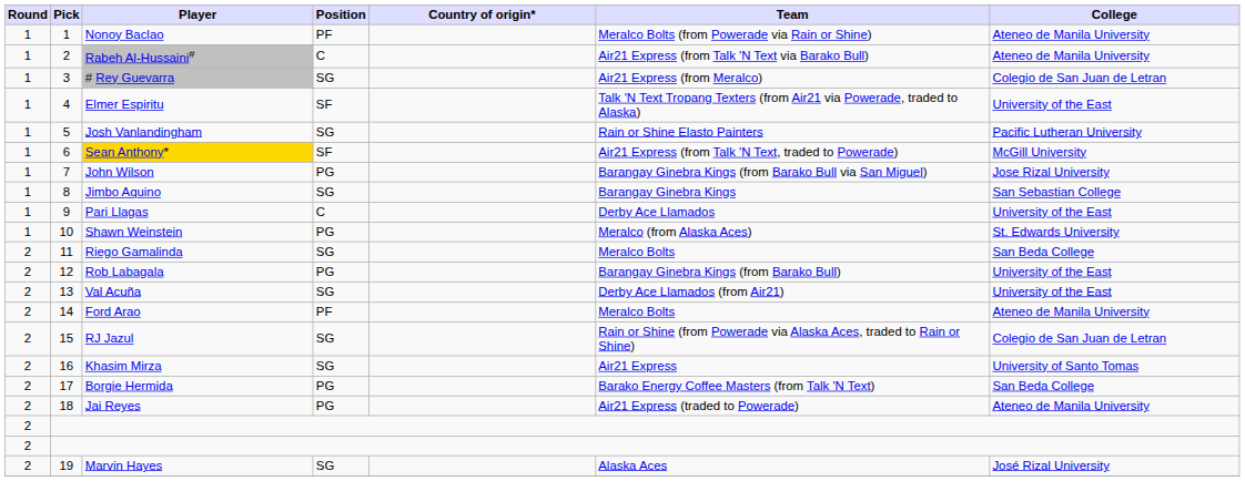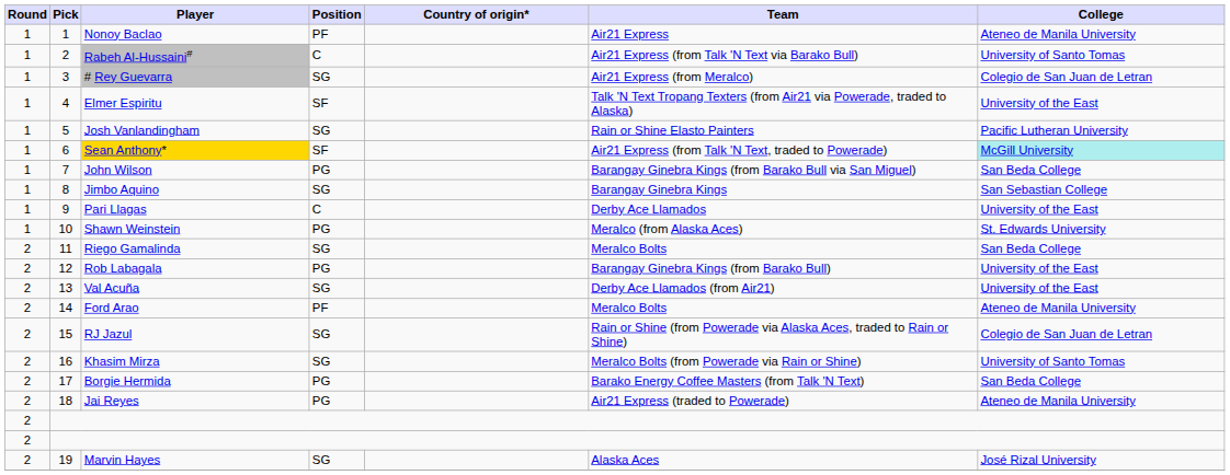 <table class="wikitable sortable sortable">
 <tr>
 <th style="background:#DDDDFF;" width="1%">Round</th>
 <th style="background:#DDDDFF;" width="1%">Pick</th>
 <th style="background:#DDDDFF;" width="20%">Player</th>
 <th style="background:#DDDDFF;" width="1%">Position</th>
 <th style="background:#DDDDFF;" width="20%">Country of origin*</th>
 <th style="background:#DDDDFF;" width="35%">Team</th>
 <th style="background:#DDDDFF;" width="25%">College</th>
 </tr>
 <tr>
 <td align=center>1</td>
 <td align=center>1</td>
 <td><a href='#'>Nonoy Baclao</a></td>
 <td>PF</td>
 <td></td>
-<td><a href='#'>Meralco Bolts</a> (from <a href='#'>Powerade</a> via <a href='#'>Rain or Shine</a>)</td>
+<td><a href='#'>Air21 Express</a></td>
 <td><a href='#'>Ateneo de Manila University</a></td>
 </tr>
 <tr>
 <td align=center>1</td>
 <td align=center>2</td>
 <td bgcolor=silver><a href='#'>Rabeh Al-Hussaini</a><sup>#</sup></td>
 <td>C</td>
 <td></td>
 <td><a href='#'>Air21 Express</a>  (from <a href='#'>Talk 'N Text</a> via <a href='#'>Barako Bull</a>)</td>
-<td><a href='#'>Ateneo de Manila University</a></td>
+<td><a href='#'>University of Santo Tomas</a></td>
 </tr>
 <tr>
 <td align=center>1</td>
 <td align=center>3</td>
 <td bgcolor=silver># <a href='#'>Rey Guevarra</a></td>
 <td>SG</td>
 <td></td>
 <td><a href='#'>Air21 Express</a>  (from <a href='#'>Meralco</a>)</td>
 <td><a href='#'>Colegio de San Juan de Letran</a></td>
 </tr>
 <tr>
 <td align=center>1</td>
 <td align=center>4</td>
 <td><a href='#'>Elmer Espiritu</a></td>
 <td>SF</td>
 <td></td>
 <td><a href='#'>Talk 'N Text Tropang Texters</a>  (from  <a href='#'>Air21</a> via <a href='#'>Powerade</a>, traded to <a href='#'>Alaska</a>)</td>
 <td><a href='#'>University of the East</a></td>
 </tr>
 <tr>
 <td align=center>1</td>
 <td align=center>5</td>
 <td><a href='#'>Josh Vanlandingham</a></td>
 <td>SG</td>
 <td></td>
 <td><a href='#'>Rain or Shine Elasto Painters</a></td>
 <td><a href='#'>Pacific Lutheran University</a></td>
 </tr>
 <tr>
 <td align=center>1</td>
 <td align=center>6</td>
 <td bgcolor=gold><a href='#'>Sean Anthony</a>*</td>
 <td>SF</td>
 <td></td>
 <td><a href='#'>Air21 Express</a> (from <a href='#'>Talk 'N Text</a>, traded to <a href='#'>Powerade</a>)</td>
-<td><a href='#'>McGill University</a></td>
+<td style="background: paleturquoise;"><a href='#'>McGill University</a></td>
 </tr>
 <tr>
 <td align=center>1</td>
 <td align=center>7</td>
 <td><a href='#'>John Wilson</a></td>
 <td>PG</td>
 <td></td>
 <td><a href='#'>Barangay Ginebra Kings</a> (from <a href='#'>Barako Bull</a> via <a href='#'>San Miguel</a>)</td>
-<td><a href='#'>Jose Rizal University</a></td>
+<td><a href='#'>San Beda College</a></td>
 </tr>
 <tr>
 <td align=center>1</td>
 <td align=center>8</td>
 <td><a href='#'>Jimbo Aquino</a></td>
 <td>SG</td>
 <td></td>
 <td><a href='#'>Barangay Ginebra Kings</a></td>
 <td><a href='#'>San Sebastian College</a></td>
 </tr>
 <tr>
 <td align=center>1</td>
 <td align=center>9</td>
 <td><a href='#'>Pari Llagas</a></td>
 <td>C</td>
 <td></td>
 <td><a href='#'>Derby Ace Llamados</a></td>
 <td><a href='#'>University of the East</a></td>
 </tr>
 <tr>
 <td align=center>1</td>
 <td align=center>10</td>
 <td><a href='#'>Shawn Weinstein</a></td>
 <td>PG</td>
 <td></td>
 <td><a href='#'>Meralco</a> (from <a href='#'>Alaska Aces</a>) </td>
 <td><a href='#'>St. Edwards University</a></td>
 </tr>
 <tr>
 <td align=center>2</td>
 <td align=center>11</td>
 <td><a href='#'>Riego Gamalinda</a></td>
 <td>SG</td>
 <td></td>
 <td><a href='#'>Meralco Bolts</a> </td>
 <td><a href='#'>San Beda College</a></td>
 </tr>
 <tr>
 <td align=center>2</td>
 <td align=center>12</td>
 <td><a href='#'>Rob Labagala</a></td>
 <td>PG</td>
 <td></td>
 <td><a href='#'>Barangay Ginebra Kings</a> (from <a href='#'>Barako Bull</a>)</td>
 <td><a href='#'>University of the East</a></td>
 </tr>
 <tr>
 <td align=center>2</td>
 <td align=center>13</td>
 <td><a href='#'>Val Acuña</a></td>
 <td>SG</td>
 <td></td>
 <td><a href='#'>Derby Ace Llamados</a> (from <a href='#'>Air21</a>)</td>
 <td><a href='#'>University of the East</a></td>
 </tr>
 <tr>
 <td align=center>2</td>
 <td align=center>14</td>
 <td><a href='#'>Ford Arao</a></td>
 <td>PF</td>
 <td></td>
 <td><a href='#'>Meralco Bolts</a></td>
 <td><a href='#'>Ateneo de Manila University</a></td>
 </tr>
 <tr>
 <td align=center>2</td>
 <td align=center>15</td>
 <td><a href='#'>RJ Jazul</a></td>
 <td>SG</td>
 <td></td>
 <td><a href='#'>Rain or Shine</a> (from <a href='#'>Powerade</a> via <a href='#'>Alaska Aces</a>, traded to <a href='#'>Rain or Shine</a>)</td>
 <td><a href='#'>Colegio de San Juan de Letran</a></td>
 </tr>
 <tr>
 <td align=center>2</td>
 <td align=center>16</td>
 <td><a href='#'>Khasim Mirza</a></td>
 <td>SG</td>
 <td></td>
-<td><a href='#'>Air21 Express</a></td>
+<td><a href='#'>Meralco Bolts</a> (from <a href='#'>Powerade</a> via <a href='#'>Rain or Shine</a>)</td>
 <td><a href='#'>University of Santo Tomas</a></td>
 </tr>
 <tr>
 <td align=center>2</td>
 <td align=center>17</td>
 <td><a href='#'>Borgie Hermida</a></td>
 <td>PG</td>
 <td></td>
 <td><a href='#'>Barako Energy Coffee Masters</a> (from <a href='#'>Talk 'N Text</a>)</td>
 <td><a href='#'>San Beda College</a></td>
 </tr>
 <tr>
 <td align=center>2</td>
 <td align=center>18</td>
 <td><a href='#'>Jai Reyes</a></td>
 <td>PG</td>
 <td></td>
 <td><a href='#'>Air21 Express</a> (traded to <a href='#'>Powerade</a>)</td>
 <td><a href='#'>Ateneo de Manila University</a></td>
 </tr>
 <tr>
 <td align=center>2</td>
 <td colspan=6></td>
 </tr>
 <tr>
 <td align=center>2</td>
 <td colspan=6></td>
 </tr>
 <tr>
 <td align=center>2</td>
 <td align=center>19</td>
 <td><a href='#'>Marvin Hayes</a></td>
 <td>SG</td>
 <td></td>
 <td><a href='#'>Alaska Aces</a></td>
 <td><a href='#'>José Rizal University</a></td>
 </tr>
 <tr>
 </tr>
 </table>
